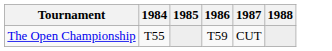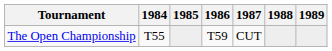 <table class="wikitable" style="font-size:95%;text-align:center;">
 <tr>
 <th>Tournament</th>
 <th>1984</th>
 <th>1985</th>
 <th>1986</th>
 <th>1987</th>
 <th>1988</th>
+<th>1989</th>
 </tr>
 <tr>
 <td align=left><a href='#'>The Open Championship</a></td>
 <td>T55</td>
 <td style="background:#eeeeee;"></td>
 <td>T59</td>
 <td>CUT</td>
 <td style="background:#eeeeee;"></td>
+<td style="background:#eeeeee;"></td>
 </tr>
 </table>
